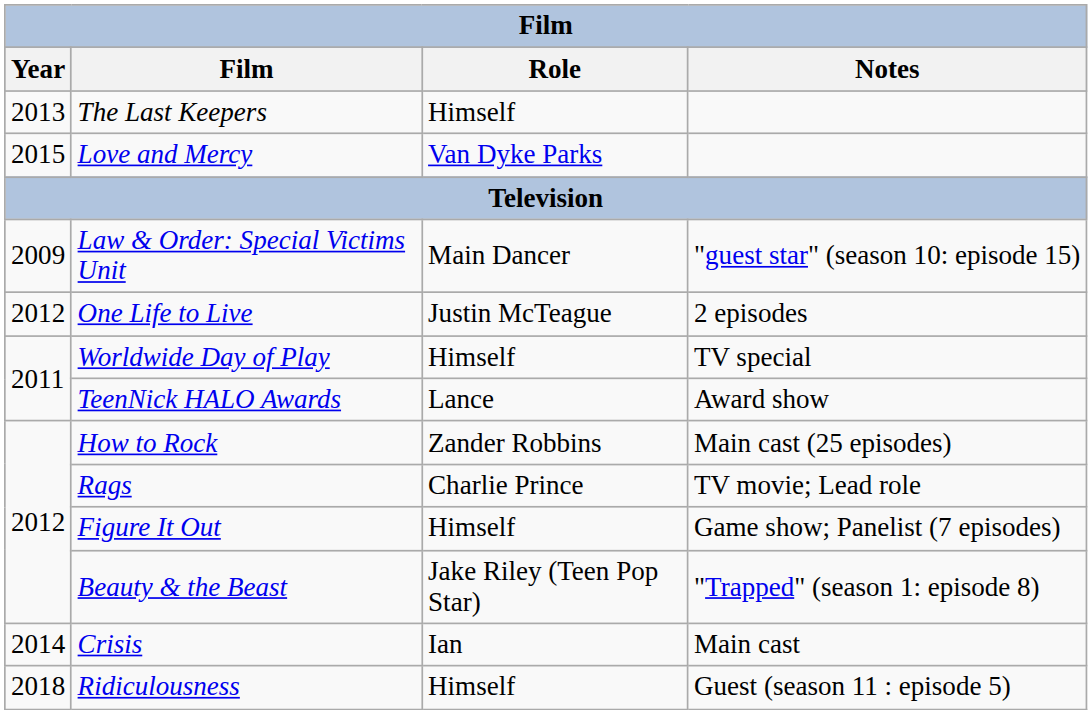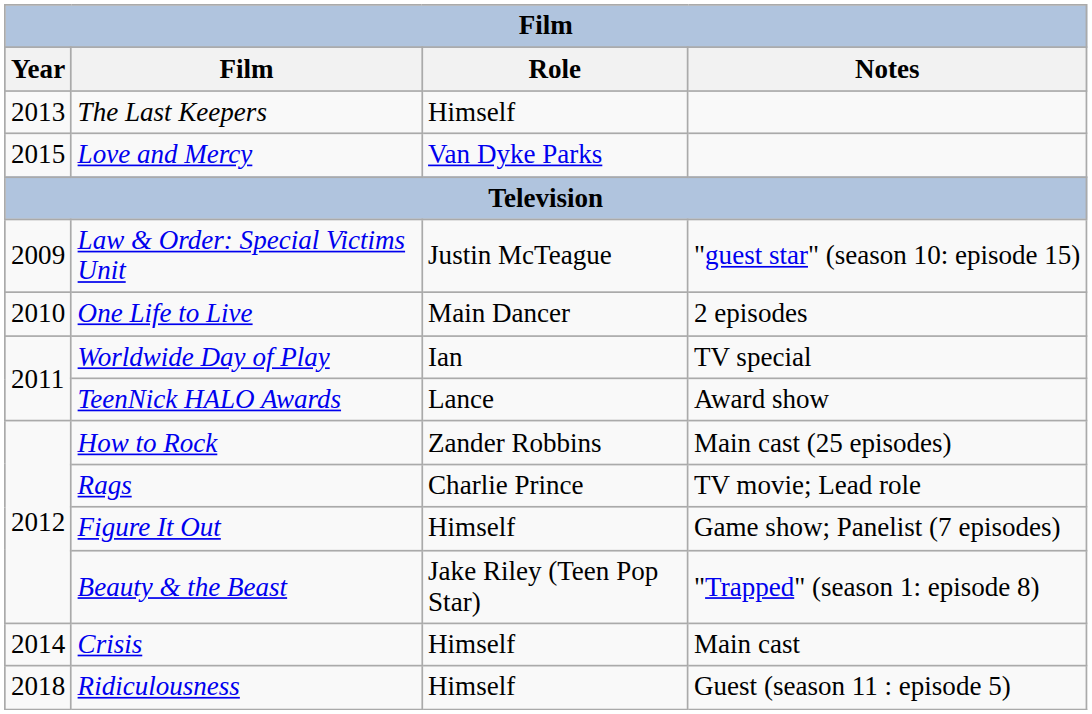 <table class="wikitable">
 <tr style="background:#ccc; text-align:center;">
 <th colspan="4" style="background: LightSteelBlue;">Film</th>
 </tr>
 <tr style="background:#ccc; text-align:center;">
 <th style="text-align:center;">Year</th>
 <th style="width:200px;">Film</th>
 <th style="width:150px;">Role</th>
 <th>Notes</th>
 </tr>
 <tr>
 <td>2013</td>
 <td><em>The Last Keepers</em></td>
 <td>Himself</td>
 <td></td>
 </tr>
 <tr>
 <td>2015</td>
 <td><em><a href='#'>Love and Mercy</a></em></td>
 <td><a href='#'>Van Dyke Parks</a></td>
 <td></td>
 </tr>
 <tr style="background:#ccc;">
 <th colspan="4" style="background: LightSteelBlue;">Television</th>
 </tr>
 <tr>
 <td>2009</td>
 <td><em><a href='#'>Law & Order: Special Victims Unit</a></em></td>
-<td>Main Dancer</td>
+<td>Justin McTeague</td>
 <td>"<a href='#'>guest star</a>" (season 10: episode 15)</td>
 </tr>
 <tr>
-<td>2012</td>
+<td>2010</td>
 <td><em><a href='#'>One Life to Live</a></em></td>
-<td>Justin McTeague</td>
+<td>Main Dancer</td>
 <td>2 episodes</td>
 </tr>
 <tr>
 <td rowspan="2">2011</td>
 <td><em><a href='#'>Worldwide Day of Play</a></em></td>
-<td>Himself</td>
+<td>Ian</td>
 <td>TV special</td>
 </tr>
 <tr>
 <td><em><a href='#'>TeenNick HALO Awards</a></em></td>
 <td>Lance</td>
 <td>Award show</td>
 </tr>
 <tr>
 <td rowspan=4>2012</td>
 <td><em><a href='#'>How to Rock</a></em></td>
 <td>Zander Robbins</td>
 <td>Main cast (25 episodes)</td>
 </tr>
 <tr>
 <td><em><a href='#'>Rags</a></em></td>
 <td>Charlie Prince</td>
 <td>TV movie; Lead role</td>
 </tr>
 <tr>
 <td><em><a href='#'>Figure It Out</a></em></td>
 <td>Himself</td>
 <td>Game show; Panelist (7 episodes)</td>
 </tr>
 <tr>
 <td><em><a href='#'>Beauty & the Beast</a></em></td>
 <td>Jake Riley (Teen Pop Star)</td>
 <td>"<a href='#'>Trapped</a>" (season 1: episode 8)</td>
 </tr>
 <tr>
 <td>2014</td>
 <td><em><a href='#'>Crisis</a></em></td>
-<td>Ian</td>
+<td>Himself</td>
 <td>Main cast</td>
 </tr>
 <tr>
 <td>2018</td>
 <td><em><a href='#'>Ridiculousness</a></em></td>
 <td>Himself</td>
 <td>Guest (season 11 : episode 5)</td>
 </tr>
 </table>
